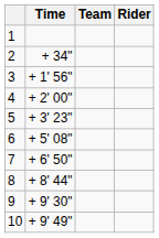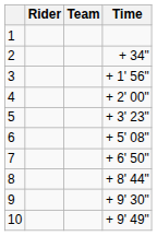 <table class="wikitable">
 <tr>
 <th></th>
+<th>Rider</th>
+<th>Team</th>
 <th>Time</th>
-<th>Team</th>
-<th>Rider</th>
 </tr>
 <tr>
 <td>1</td>
-<td align="right"></td>
 <td></td>
 <td></td>
+<td align="right"></td>
 </tr>
 <tr>
 <td>2</td>
-<td align="right">+ 34"</td>
 <td></td>
 <td></td>
+<td align="right">+ 34"</td>
 </tr>
 <tr>
 <td>3</td>
-<td align="right">+ 1' 56"</td>
 <td></td>
 <td></td>
+<td align="right">+ 1' 56"</td>
 </tr>
 <tr>
 <td>4</td>
-<td align="right">+ 2' 00"</td>
 <td></td>
 <td></td>
+<td align="right">+ 2' 00"</td>
 </tr>
 <tr>
 <td>5</td>
-<td align="right">+ 3' 23"</td>
 <td></td>
 <td></td>
+<td align="right">+ 3' 23"</td>
 </tr>
 <tr>
 <td>6</td>
-<td align="right">+ 5' 08"</td>
 <td></td>
 <td></td>
+<td align="right">+ 5' 08"</td>
 </tr>
 <tr>
 <td>7</td>
-<td align="right">+ 6' 50"</td>
 <td></td>
 <td></td>
+<td align="right">+ 6' 50"</td>
 </tr>
 <tr>
 <td>8</td>
-<td align="right">+ 8' 44"</td>
 <td></td>
 <td></td>
+<td align="right">+ 8' 44"</td>
 </tr>
 <tr>
 <td>9</td>
-<td align="right">+ 9' 30"</td>
 <td></td>
 <td></td>
+<td align="right">+ 9' 30"</td>
 </tr>
 <tr>
 <td>10</td>
-<td align="right">+ 9' 49"</td>
 <td></td>
 <td></td>
+<td align="right">+ 9' 49"</td>
 </tr>
 </table>
